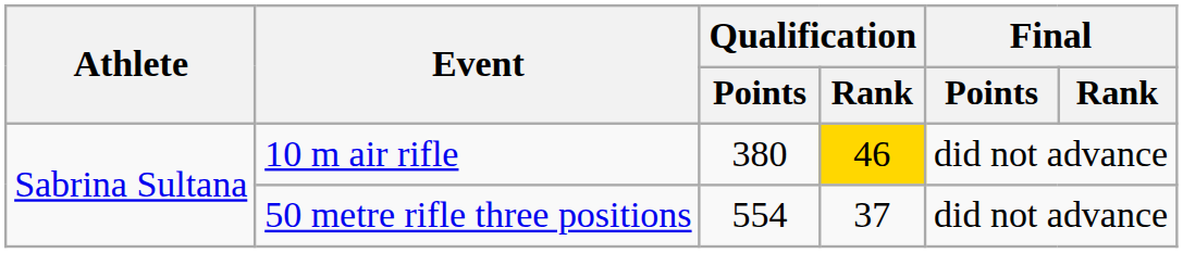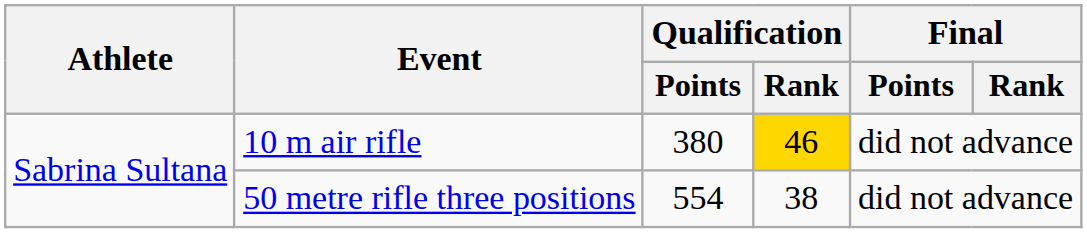 <table class="wikitable" style="font-size:90%">
 <tr>
 <th rowspan="2">Athlete</th>
 <th rowspan="2">Event</th>
 <th colspan=2>Qualification</th>
 <th colspan=2>Final</th>
 </tr>
 <tr style="font-size:95%">
 <th>Points</th>
 <th>Rank</th>
 <th>Points</th>
 <th>Rank</th>
 </tr>
 <tr align=center>
 <td align=left rowspan=2><a href='#'>Sabrina Sultana</a></td>
 <td align=left><a href='#'>10 m air rifle</a></td>
 <td>380</td>
 <td style="background: gold;">46</td>
 <td colspan=2>did not advance</td>
 </tr>
 <tr align=center>
 <td align=left><a href='#'>50 metre rifle three positions</a></td>
 <td>554</td>
-<td>37</td>
+<td>38</td>
 <td colspan=2>did not advance</td>
 </tr>
 </table>
